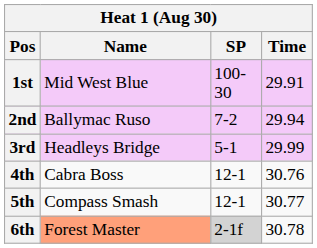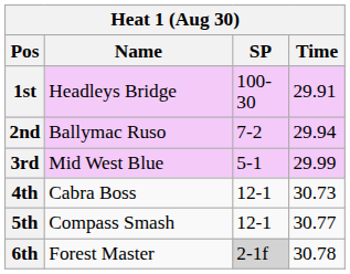 <table class="wikitable">
 <tr>
 <th colspan="6">Heat 1 (Aug 30)</th>
 </tr>
 <tr>
 <th width=20>Pos</th>
 <th width=150>Name</th>
 <th width=40>SP</th>
 <th width=40>Time</th>
 </tr>
 <tr style="background: #f4caf9;">
 <th>1st</th>
-<td>Mid West Blue</td>
+<td>Headleys Bridge</td>
 <td>100-30</td>
 <td>29.91</td>
 </tr>
 <tr style="background: #f4caf9;">
 <th>2nd</th>
 <td>Ballymac Ruso</td>
 <td>7-2</td>
 <td>29.94</td>
 </tr>
 <tr style="background: #f4caf9;">
 <th>3rd</th>
-<td>Headleys Bridge</td>
+<td>Mid West Blue</td>
 <td>5-1</td>
 <td>29.99</td>
 </tr>
 <tr>
 <th>4th</th>
 <td>Cabra Boss</td>
 <td>12-1</td>
-<td>30.76</td>
+<td>30.73</td>
 </tr>
 <tr>
 <th>5th</th>
 <td>Compass Smash</td>
 <td>12-1</td>
 <td>30.77</td>
 </tr>
 <tr>
 <th>6th</th>
-<td style="background: lightsalmon;">Forest Master</td>
+<td>Forest Master</td>
 <td style="background: lightgrey;">2-1f</td>
 <td>30.78</td>
 </tr>
 </table>
